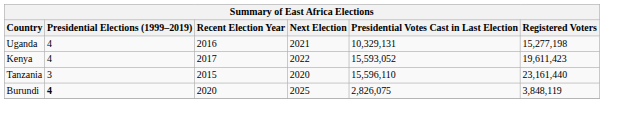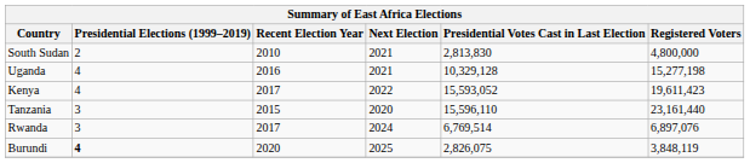 <table class="wikitable sortable">
 <tr>
 <th colspan="6">Summary of East Africa Elections</th>
 </tr>
 <tr>
 <th>Country</th>
 <th>Presidential Elections (1999–2019)</th>
 <th>Recent Election Year</th>
 <th>Next Election</th>
 <th>Presidential Votes Cast in Last Election</th>
 <th>Registered Voters</th>
 </tr>
 <tr>
+<td>South Sudan</td>
+<td>2</td>
+<td>2010</td>
+<td>2021</td>
+<td>2,813,830</td>
+<td>4,800,000</td>
+</tr>
+<tr>
 <td>Uganda</td>
 <td>4</td>
 <td>2016</td>
 <td>2021</td>
-<td>10,329,131</td>
+<td>10,329,128</td>
 <td>15,277,198</td>
 </tr>
 <tr>
 <td>Kenya</td>
 <td>4</td>
 <td>2017</td>
 <td>2022</td>
 <td>15,593,052</td>
 <td>19,611,423</td>
 </tr>
 <tr>
 <td>Tanzania</td>
 <td>3</td>
 <td>2015</td>
 <td>2020</td>
 <td>15,596,110</td>
 <td>23,161,440</td>
 </tr>
 <tr>
+<td>Rwanda</td>
+<td>3</td>
+<td>2017</td>
+<td>2024</td>
+<td>6,769,514</td>
+<td>6,897,076</td>
+</tr>
+<tr>
 <td>Burundi</td>
 <td><strong>4</strong></td>
 <td>2020</td>
 <td>2025</td>
 <td>2,826,075</td>
 <td>3,848,119</td>
 </tr>
 <tr>
 </tr>
 </table>
